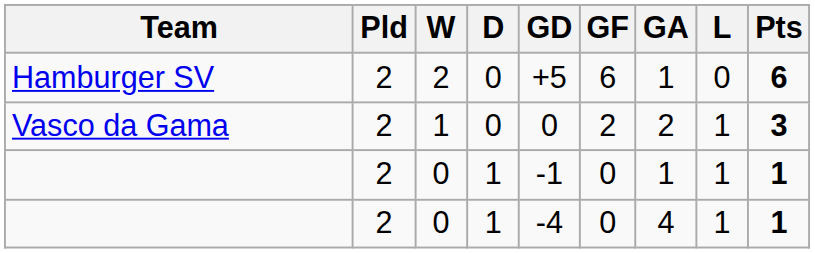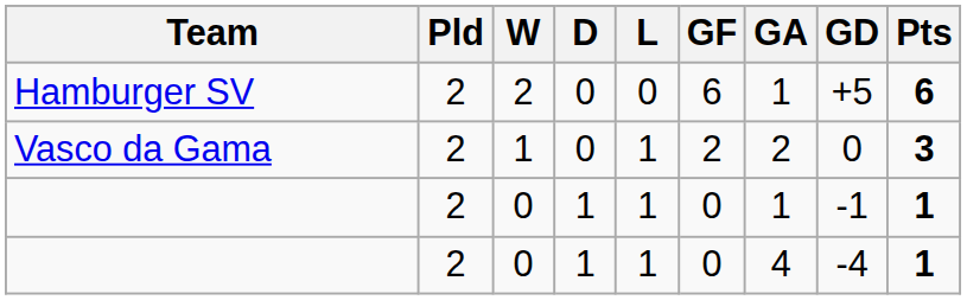 <table class="wikitable" style="text-align:center;">
 <tr>
 <th width=175>Team</th>
 <th width=20  abbr="Played">Pld</th>
 <th width=20  abbr="Won">W</th>
 <th width=20  abbr="Drawn">D</th>
-<th width=20  abbr="Goal difference">GD</th>
+<th width=20  abbr="Lost">L</th>
 <th width=20  abbr="Goals for">GF</th>
 <th width=20  abbr="Goals against">GA</th>
-<th width=20  abbr="Lost">L</th>
+<th width=20  abbr="Goal difference">GD</th>
 <th width=20  abbr="Points">Pts</th>
 </tr>
 <tr>
 <td align=left> <a href='#'>Hamburger SV</a></td>
 <td>2</td>
 <td>2</td>
 <td>0</td>
-<td>+5</td>
+<td>0</td>
 <td>6</td>
 <td>1</td>
-<td>0</td>
+<td>+5</td>
 <td><strong>6</strong></td>
 </tr>
 <tr>
 <td align=left> <a href='#'>Vasco da Gama</a></td>
 <td>2</td>
 <td>1</td>
 <td>0</td>
-<td>0</td>
+<td>1</td>
 <td>2</td>
 <td>2</td>
-<td>1</td>
+<td>0</td>
 <td><strong>3</strong></td>
 </tr>
 <tr>
 <td align=left></td>
 <td>2</td>
 <td>0</td>
 <td>1</td>
-<td>-1</td>
+<td>1</td>
 <td>0</td>
 <td>1</td>
-<td>1</td>
+<td>-1</td>
 <td><strong>1</strong></td>
 </tr>
 <tr>
 <td align=left></td>
 <td>2</td>
 <td>0</td>
 <td>1</td>
-<td>-4</td>
+<td>1</td>
 <td>0</td>
 <td>4</td>
-<td>1</td>
+<td>-4</td>
 <td><strong>1</strong></td>
 </tr>
 </table>
